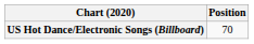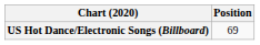 <table class="wikitable plainrowheaders" style="text-align:center">
 <tr>
 <th scope="col">Chart (2020)</th>
 <th scope="col">Position</th>
 </tr>
 <tr>
 <th scope="row">US Hot Dance/Electronic Songs (<em>Billboard</em>)</th>
-<td>70</td>
+<td>69</td>
 </tr>
 </table>
